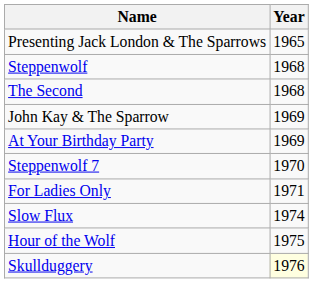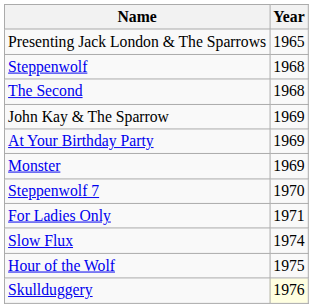 <table class="wikitable">
 <tr>
 <th>Name</th>
 <th>Year</th>
 </tr>
 <tr>
 <td>Presenting Jack London & The Sparrows</td>
 <td>1965</td>
 </tr>
 <tr>
 <td><a href='#'>Steppenwolf</a></td>
 <td>1968</td>
 </tr>
 <tr>
 <td><a href='#'>The Second</a></td>
 <td>1968</td>
 </tr>
 <tr>
 <td>John Kay & The Sparrow</td>
 <td>1969</td>
 </tr>
 <tr>
 <td><a href='#'>At Your Birthday Party</a></td>
 <td>1969</td>
 </tr>
 <tr>
+<td><a href='#'>Monster</a></td>
+<td>1969</td>
+</tr>
+<tr>
 <td><a href='#'>Steppenwolf 7</a></td>
 <td>1970</td>
 </tr>
 <tr>
 <td><a href='#'>For Ladies Only</a></td>
 <td>1971</td>
 </tr>
 <tr>
 <td><a href='#'>Slow Flux</a></td>
 <td>1974</td>
 </tr>
 <tr>
 <td><a href='#'>Hour of the Wolf</a></td>
 <td>1975</td>
 </tr>
 <tr>
 <td><a href='#'>Skullduggery</a></td>
 <td style="background: lightyellow;">1976</td>
 </tr>
 </table>
